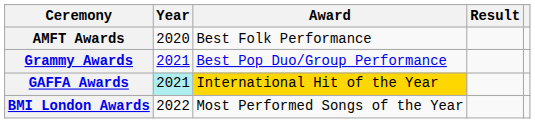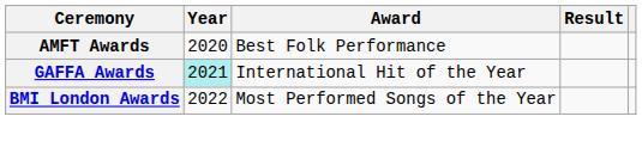 <table class="wikitable sortable plainrowheaders">
 <tr>
 <th scope="col">Ceremony</th>
 <th scope="col">Year</th>
 <th scope="col">Award</th>
 <th scope="col">Result</th>
 <th scope="col" class="unsortable"></th>
 </tr>
 <tr>
 <th scope="row"><strong>AMFT Awards</strong></th>
 <td>2020</td>
 <td>Best Folk Performance</td>
 <td></td>
 <td style="text-align:center;"></td>
 </tr>
 <tr>
-<th scope="row"><a href='#'><strong>Grammy Awards</strong></a></th>
-<td><a href='#'>2021</a></td>
-<td><a href='#'>Best Pop Duo/Group Performance</a></td>
-<td></td>
-<td style="text-align:center;"></td>
-</tr>
-<tr>
 <th scope="row"><a href='#'><strong>GAFFA Awards</strong></a></th>
 <td style="background: paleturquoise;">2021</td>
-<td style="background: gold;">International Hit of the Year</td>
+<td>International Hit of the Year</td>
 <td></td>
 <td style="text-align:center;"></td>
 </tr>
 <tr>
 <th><a href='#'>BMI London Awards</a></th>
 <td>2022</td>
 <td>Most Performed Songs of the Year</td>
 <td></td>
 <td></td>
 </tr>
 </table>
